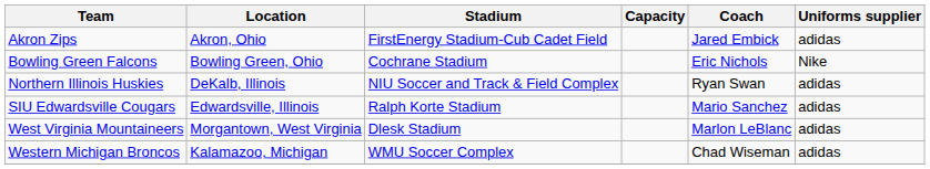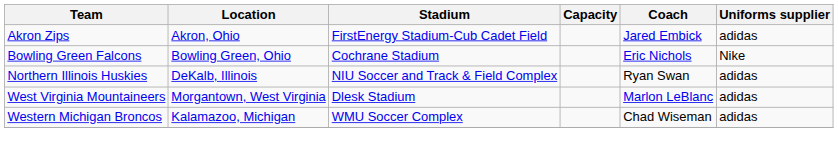 <table class="wikitable sortable" style="text-align: left;">
 <tr>
 <th>Team</th>
 <th>Location</th>
 <th>Stadium</th>
 <th>Capacity</th>
 <th>Coach</th>
 <th>Uniforms supplier</th>
 </tr>
 <tr>
 <td><a href='#'>Akron Zips</a></td>
 <td><a href='#'>Akron, Ohio</a></td>
 <td><a href='#'>FirstEnergy Stadium-Cub Cadet Field</a></td>
 <td align="center"></td>
 <td> <a href='#'>Jared Embick</a></td>
 <td> adidas</td>
 </tr>
 <tr>
 <td><a href='#'>Bowling Green Falcons</a></td>
 <td><a href='#'>Bowling Green, Ohio</a></td>
 <td><a href='#'>Cochrane Stadium</a></td>
 <td align="center"></td>
 <td> <a href='#'>Eric Nichols</a></td>
 <td> Nike</td>
 </tr>
 <tr>
 <td><a href='#'>Northern Illinois Huskies</a></td>
 <td><a href='#'>DeKalb, Illinois</a></td>
 <td><a href='#'>NIU Soccer and Track & Field Complex</a></td>
 <td align="center"></td>
 <td> Ryan Swan</td>
 <td> adidas</td>
 </tr>
 <tr>
-<td><a href='#'>SIU Edwardsville Cougars</a></td>
-<td><a href='#'>Edwardsville, Illinois</a></td>
-<td><a href='#'>Ralph Korte Stadium</a></td>
-<td align="center"></td>
-<td> <a href='#'>Mario Sanchez</a></td>
-<td> adidas</td>
-</tr>
-<tr>
 <td><a href='#'>West Virginia Mountaineers</a></td>
 <td><a href='#'>Morgantown, West Virginia</a></td>
 <td><a href='#'>Dlesk Stadium</a></td>
 <td align="center"></td>
 <td> <a href='#'>Marlon LeBlanc</a></td>
 <td> adidas</td>
 </tr>
 <tr>
 <td><a href='#'>Western Michigan Broncos</a></td>
 <td><a href='#'>Kalamazoo, Michigan</a></td>
 <td><a href='#'>WMU Soccer Complex</a></td>
 <td align="center"></td>
 <td> Chad Wiseman</td>
 <td> adidas</td>
 </tr>
 <tr>
 </tr>
 </table>
